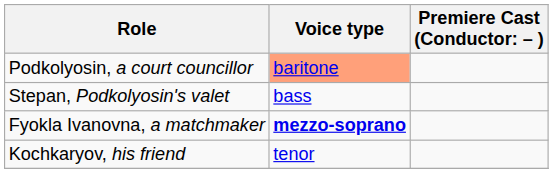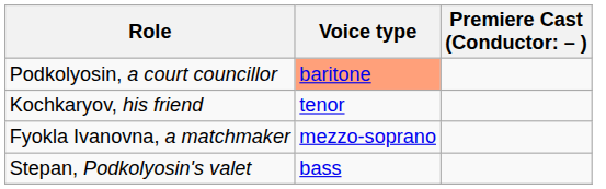 <table class="wikitable">
 <tr>
 <th>Role</th>
 <th>Voice type</th>
 <th>Premiere Cast<br>(Conductor: – )</th>
 </tr>
 <tr>
 <td>Podkolyosin, <em>a court councillor</em></td>
 <td style="background: lightsalmon;"><a href='#'>baritone</a></td>
 <td></td>
 </tr>
 <tr>
+<td>Kochkaryov, <em>his friend</em></td>
+<td><a href='#'>tenor</a></td>
+<td></td>
+</tr>
+<tr>
+<td>Fyokla Ivanovna, <em>a matchmaker</em></td>
+<td><a href='#'>mezzo-soprano</a></td>
+<td></td>
+</tr>
+<tr>
 <td>Stepan, <em>Podkolyosin's valet</em></td>
 <td><a href='#'>bass</a></td>
 <td></td>
 </tr>
 <tr>
-<td>Fyokla Ivanovna, <em>a matchmaker</em></td>
-<td><strong><a href='#'>mezzo-soprano</a></strong></td>
-<td></td>
-</tr>
-<tr>
-<td>Kochkaryov, <em>his friend</em></td>
-<td><a href='#'>tenor</a></td>
-<td></td>
-</tr>
-<tr>
 </tr>
 </table>
